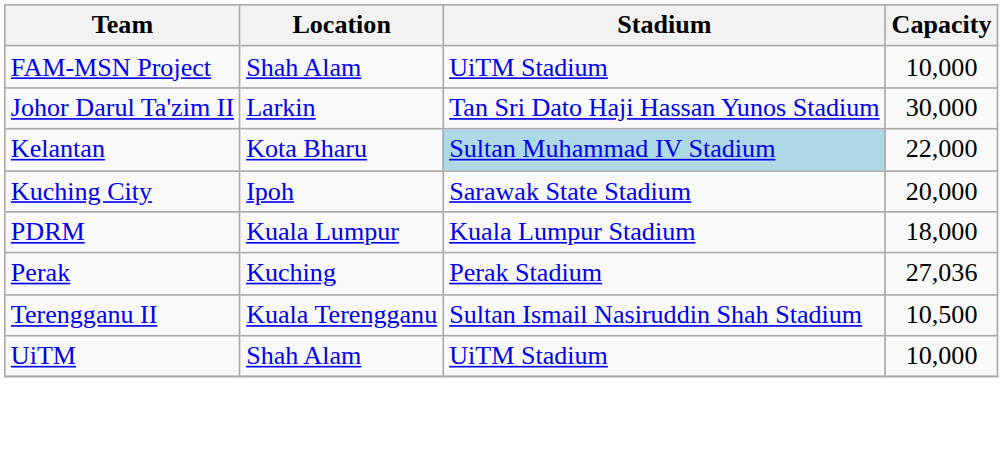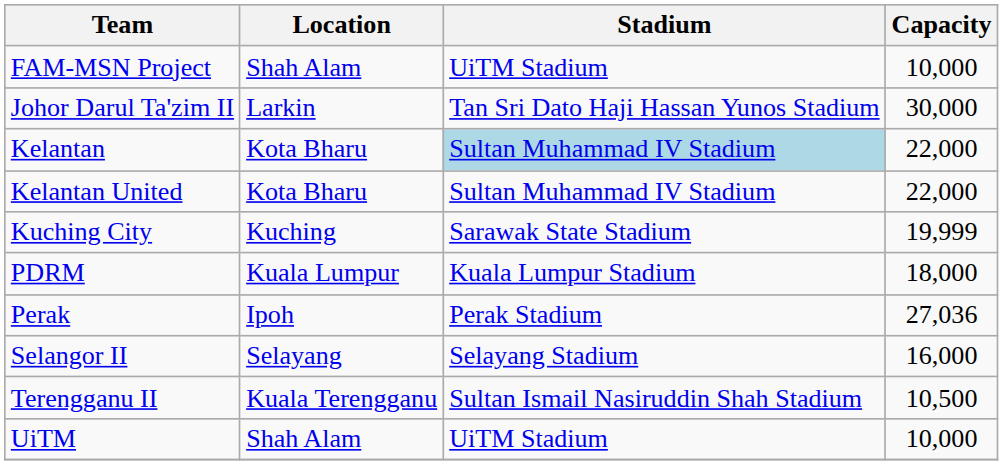 <table class="wikitable sortable">
 <tr>
 <th>Team</th>
 <th>Location</th>
 <th>Stadium</th>
 <th>Capacity</th>
 </tr>
 <tr>
 <td><a href='#'>FAM-MSN Project</a></td>
 <td><a href='#'>Shah Alam</a></td>
 <td><a href='#'>UiTM Stadium</a></td>
 <td align=center>10,000</td>
 </tr>
 <tr>
 <td><a href='#'>Johor Darul Ta'zim II</a></td>
 <td><a href='#'>Larkin</a></td>
 <td><a href='#'>Tan Sri Dato Haji Hassan Yunos Stadium</a></td>
 <td align=center>30,000</td>
 </tr>
 <tr>
 <td><a href='#'>Kelantan</a></td>
 <td><a href='#'>Kota Bharu</a></td>
 <td style="background: lightblue;"><a href='#'>Sultan Muhammad IV Stadium</a></td>
 <td align="center">22,000</td>
 </tr>
 <tr>
+<td><a href='#'>Kelantan United</a></td>
+<td><a href='#'>Kota Bharu</a></td>
+<td><a href='#'>Sultan Muhammad IV Stadium</a></td>
+<td align="center">22,000</td>
+</tr>
+<tr>
 <td><a href='#'>Kuching City</a></td>
-<td><a href='#'>Ipoh</a></td>
+<td><a href='#'>Kuching</a></td>
 <td><a href='#'>Sarawak State Stadium</a></td>
-<td align=center>20,000</td>
+<td align=center>19,999</td>
 </tr>
 <tr>
 <td><a href='#'>PDRM</a></td>
 <td><a href='#'>Kuala Lumpur</a></td>
 <td><a href='#'>Kuala Lumpur Stadium</a></td>
 <td align=center>18,000</td>
 </tr>
 <tr>
 <td><a href='#'>Perak</a></td>
-<td><a href='#'>Kuching</a></td>
+<td><a href='#'>Ipoh</a></td>
 <td><a href='#'>Perak Stadium</a></td>
 <td align=center>27,036</td>
+</tr>
+<tr>
+<td><a href='#'>Selangor II</a></td>
+<td><a href='#'>Selayang</a></td>
+<td><a href='#'>Selayang Stadium</a></td>
+<td align=center>16,000</td>
 </tr>
 <tr>
 <td><a href='#'>Terengganu II</a></td>
 <td><a href='#'>Kuala Terengganu</a></td>
 <td><a href='#'>Sultan Ismail Nasiruddin Shah Stadium</a></td>
 <td align=center>10,500</td>
 </tr>
 <tr>
 <td><a href='#'>UiTM</a></td>
 <td><a href='#'>Shah Alam</a></td>
 <td><a href='#'>UiTM Stadium</a></td>
 <td align=center>10,000</td>
 </tr>
 <tr>
 </tr>
 </table>
